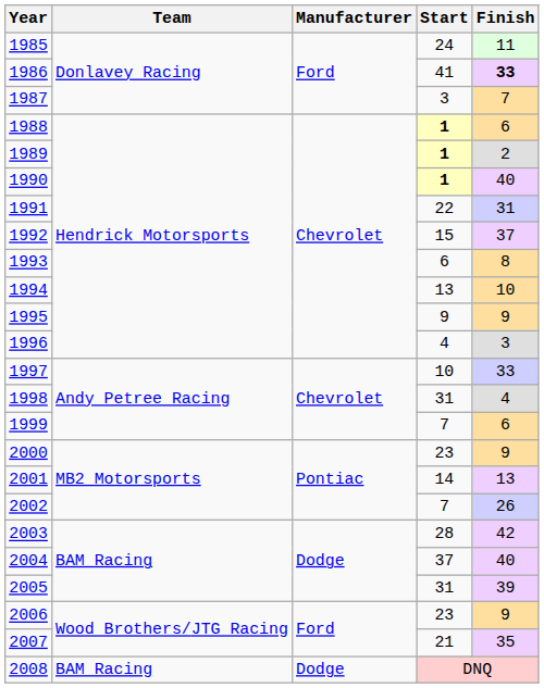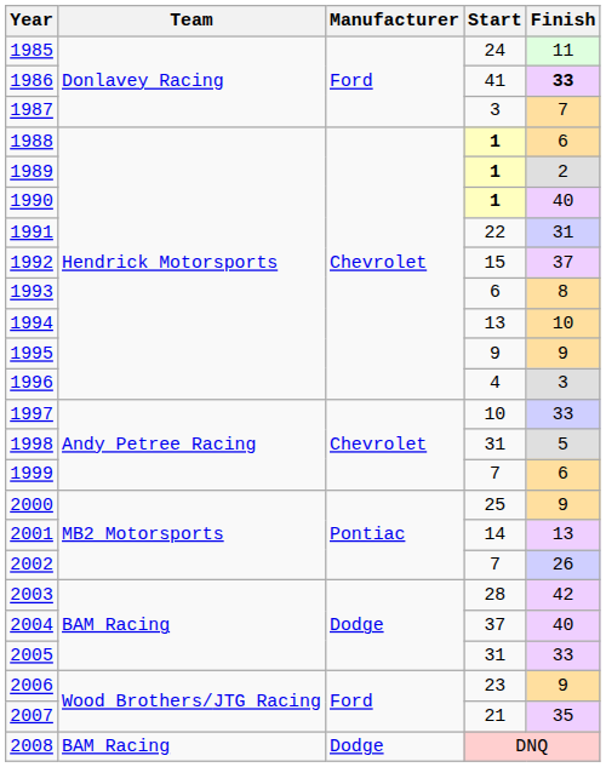 <table class="wikitable" style="font-size: 90%;">
 <tr>
 <th>Year</th>
 <th>Team</th>
 <th>Manufacturer</th>
 <th>Start</th>
 <th>Finish</th>
 </tr>
 <tr>
 <td><a href='#'>1985</a></td>
 <td rowspan=3><a href='#'>Donlavey Racing</a></td>
 <td rowspan=3><a href='#'>Ford</a></td>
 <td align=center>24</td>
 <td align=center style="background:#DFFFDF;">11</td>
 </tr>
 <tr>
 <td><a href='#'>1986</a></td>
 <td align=center>41</td>
 <td align=center style="background:#EFCFFF;"><strong>33</strong></td>
 </tr>
 <tr>
 <td><a href='#'>1987</a></td>
 <td align=center>3</td>
 <td align=center style="background:#FFDF9F;">7</td>
 </tr>
 <tr>
 <td><a href='#'>1988</a></td>
 <td rowspan=9><a href='#'>Hendrick Motorsports</a></td>
 <td rowspan=9><a href='#'>Chevrolet</a></td>
 <td align=center style="background:#FFFFBF;"><strong>1</strong></td>
 <td align=center style="background:#FFDF9F;">6</td>
 </tr>
 <tr>
 <td><a href='#'>1989</a></td>
 <td align=center style="background:#FFFFBF;"><strong>1</strong></td>
 <td align=center style="background:#DFDFDF;">2</td>
 </tr>
 <tr>
 <td><a href='#'>1990</a></td>
 <td align=center style="background:#FFFFBF;"><strong>1</strong></td>
 <td align=center style="background:#EFCFFF;">40</td>
 </tr>
 <tr>
 <td><a href='#'>1991</a></td>
 <td align=center>22</td>
 <td align=center style="background:#CFCFFF;">31</td>
 </tr>
 <tr>
 <td><a href='#'>1992</a></td>
 <td align=center>15</td>
 <td align=center style="background:#EFCFFF;">37</td>
 </tr>
 <tr>
 <td><a href='#'>1993</a></td>
 <td align=center>6</td>
 <td align=center style="background:#FFDF9F;">8</td>
 </tr>
 <tr>
 <td><a href='#'>1994</a></td>
 <td align=center>13</td>
 <td align=center style="background:#FFDF9F;">10</td>
 </tr>
 <tr>
 <td><a href='#'>1995</a></td>
 <td align=center>9</td>
 <td align=center style="background:#FFDF9F;">9</td>
 </tr>
 <tr>
 <td><a href='#'>1996</a></td>
 <td align=center>4</td>
 <td align=center style="background:#DFDFDF;">3</td>
 </tr>
 <tr>
 <td><a href='#'>1997</a></td>
 <td rowspan=3><a href='#'>Andy Petree Racing</a></td>
 <td rowspan=3><a href='#'>Chevrolet</a></td>
 <td align=center>10</td>
 <td align=center style="background:#CFCFFF;">33</td>
 </tr>
 <tr>
 <td><a href='#'>1998</a></td>
 <td align=center>31</td>
-<td align=center style="background:#DFDFDF;">4</td>
+<td align=center style="background:#DFDFDF;">5</td>
 </tr>
 <tr>
 <td><a href='#'>1999</a></td>
 <td align=center>7</td>
 <td align=center style="background:#FFDF9F;">6</td>
 </tr>
 <tr>
 <td><a href='#'>2000</a></td>
 <td rowspan=3><a href='#'>MB2 Motorsports</a></td>
 <td rowspan=3><a href='#'>Pontiac</a></td>
-<td align=center>23</td>
+<td align=center>25</td>
 <td align=center style="background:#FFDF9F;">9</td>
 </tr>
 <tr>
 <td><a href='#'>2001</a></td>
 <td align=center>14</td>
 <td align=center style="background:#EFCFFF;">13</td>
 </tr>
 <tr>
 <td><a href='#'>2002</a></td>
 <td align=center>7</td>
 <td align=center style="background:#CFCFFF;">26</td>
 </tr>
 <tr>
 <td><a href='#'>2003</a></td>
 <td rowspan=3><a href='#'>BAM Racing</a></td>
 <td rowspan=3><a href='#'>Dodge</a></td>
 <td align=center>28</td>
 <td align=center style="background:#EFCFFF;">42</td>
 </tr>
 <tr>
 <td><a href='#'>2004</a></td>
 <td align=center>37</td>
 <td align=center style="background:#EFCFFF;">40</td>
 </tr>
 <tr>
 <td><a href='#'>2005</a></td>
 <td align=center>31</td>
-<td align=center style="background:#EFCFFF;">39</td>
+<td align=center style="background:#EFCFFF;">33</td>
 </tr>
 <tr>
 <td><a href='#'>2006</a></td>
 <td rowspan=2><a href='#'>Wood Brothers/</a><a href='#'>JTG Racing</a></td>
 <td rowspan=2><a href='#'>Ford</a></td>
 <td align=center>23</td>
 <td align=center style="background:#FFDF9F;">9</td>
 </tr>
 <tr>
 <td><a href='#'>2007</a></td>
 <td align=center>21</td>
 <td align=center style="background:#EFCFFF;">35</td>
 </tr>
 <tr>
 <td><a href='#'>2008</a></td>
 <td><a href='#'>BAM Racing</a></td>
 <td><a href='#'>Dodge</a></td>
 <td colspan=2 align=center style="background:#FFCFCF;">DNQ</td>
 </tr>
 </table>
